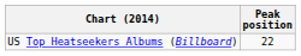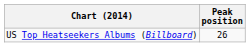 <table class="wikitable sortable plainrowheaders" style="text-align:center;">
 <tr>
 <th scope="col">Chart (2014)</th>
 <th scope="col">Peak<br>position</th>
 </tr>
 <tr>
 <td>US <a href='#'>Top Heatseekers Albums</a> (<em><a href='#'>Billboard</a></em>)</td>
-<td>22</td>
+<td>26</td>
 </tr>
 </table>
